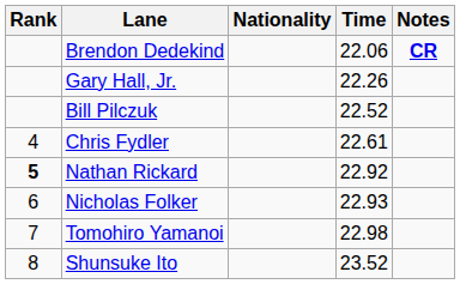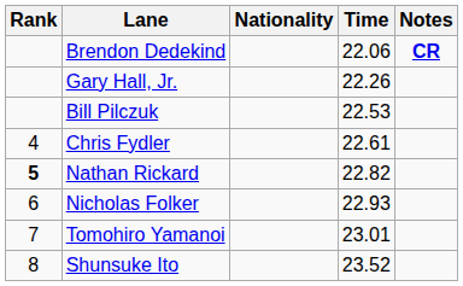 <table class="wikitable sortable" style="text-align:center">
 <tr>
 <th>Rank</th>
 <th>Lane</th>
 <th>Nationality</th>
 <th>Time</th>
 <th>Notes</th>
 </tr>
 <tr>
 <td></td>
 <td align=left><a href='#'>Brendon Dedekind</a></td>
 <td align=left></td>
 <td>22.06</td>
 <td><strong><a href='#'>CR</a></strong></td>
 </tr>
 <tr>
 <td></td>
 <td align=left><a href='#'>Gary Hall, Jr.</a></td>
 <td align=left></td>
 <td>22.26</td>
 <td></td>
 </tr>
 <tr>
 <td></td>
 <td align=left><a href='#'>Bill Pilczuk</a></td>
 <td align=left></td>
-<td>22.52</td>
+<td>22.53</td>
 <td></td>
 </tr>
 <tr>
 <td>4</td>
 <td align=left><a href='#'>Chris Fydler</a></td>
 <td align=left></td>
 <td>22.61</td>
 <td></td>
 </tr>
 <tr>
 <td><strong>5</strong></td>
 <td align=left><a href='#'>Nathan Rickard</a></td>
 <td align=left></td>
-<td>22.92</td>
+<td>22.82</td>
 <td></td>
 </tr>
 <tr>
 <td>6</td>
 <td align=left><a href='#'>Nicholas Folker</a></td>
 <td align=left></td>
 <td>22.93</td>
 <td></td>
 </tr>
 <tr>
 <td>7</td>
 <td align=left><a href='#'>Tomohiro Yamanoi</a></td>
 <td align=left></td>
-<td>22.98</td>
+<td>23.01</td>
 <td></td>
 </tr>
 <tr>
 <td>8</td>
 <td align=left><a href='#'>Shunsuke Ito</a></td>
 <td align=left></td>
 <td>23.52</td>
 <td></td>
 </tr>
 </table>
